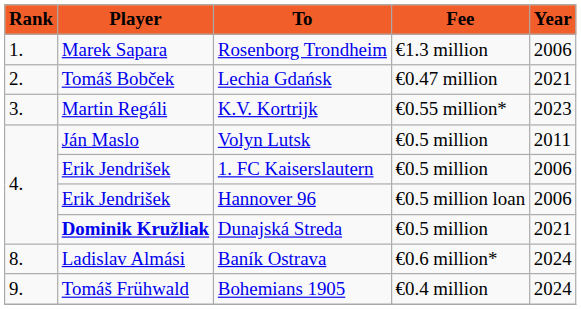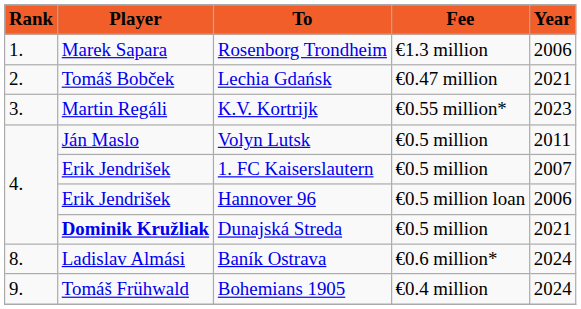 <table border="0" class="wikitable">
 <tr>
 <th style="color:black; background:#F15E2A;">Rank</th>
 <th style="color:black; background:#F15E2A;">Player</th>
 <th style="color:black; background:#F15E2A;">To</th>
 <th style="color:black; background:#F15E2A;">Fee</th>
 <th style="color:black; background:#F15E2A;">Year</th>
 </tr>
 <tr>
 <td>1.</td>
 <td> <a href='#'>Marek Sapara</a></td>
 <td> <a href='#'>Rosenborg Trondheim</a></td>
 <td>€1.3 million</td>
 <td>2006</td>
 </tr>
 <tr>
 <td>2.</td>
 <td> <a href='#'>Tomáš Bobček</a></td>
 <td> <a href='#'>Lechia Gdańsk</a></td>
 <td>€0.47 million</td>
 <td>2021</td>
 </tr>
 <tr>
 <td>3.</td>
 <td> <a href='#'>Martin Regáli</a></td>
 <td> <a href='#'>K.V. Kortrijk</a></td>
 <td>€0.55 million*</td>
 <td>2023</td>
 </tr>
 <tr>
 <td rowspan=4>4.</td>
 <td> <a href='#'>Ján Maslo</a></td>
 <td> <a href='#'>Volyn Lutsk</a></td>
 <td>€0.5 million</td>
 <td>2011</td>
 </tr>
 <tr>
 <td> <a href='#'>Erik Jendrišek</a></td>
 <td> <a href='#'>1. FC Kaiserslautern</a></td>
 <td>€0.5 million</td>
-<td>2006</td>
+<td>2007</td>
 </tr>
 <tr>
 <td> <a href='#'>Erik Jendrišek</a></td>
 <td> <a href='#'>Hannover 96</a></td>
 <td>€0.5 million loan</td>
 <td>2006</td>
 </tr>
 <tr>
 <td><strong> <a href='#'>Dominik Kružliak</a></strong></td>
 <td> <a href='#'>Dunajská Streda</a></td>
 <td>€0.5 million</td>
 <td>2021</td>
 </tr>
 <tr>
 <td>8.</td>
 <td> <a href='#'>Ladislav Almási</a></td>
 <td> <a href='#'>Baník Ostrava</a></td>
 <td>€0.6 million*</td>
 <td>2024</td>
 </tr>
 <tr>
 <td>9.</td>
 <td> <a href='#'>Tomáš Frühwald</a></td>
 <td> <a href='#'>Bohemians 1905</a></td>
 <td>€0.4 million</td>
 <td>2024</td>
 </tr>
 <tr>
 </tr>
 </table>
